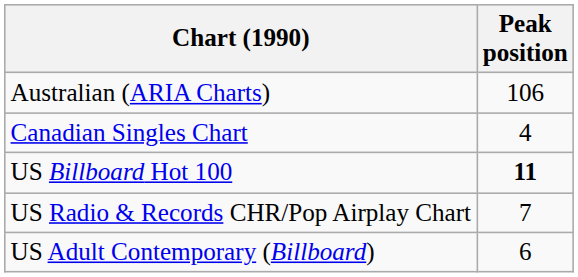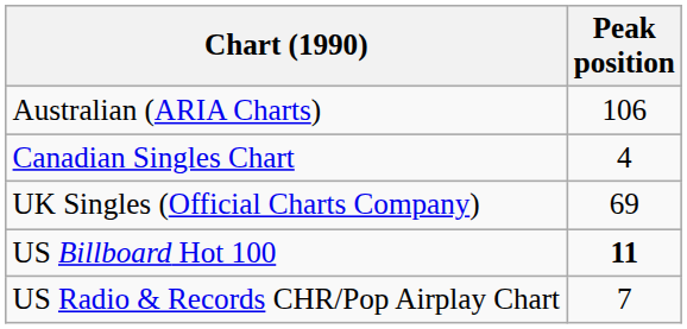 <table class="wikitable sortable">
 <tr>
 <th>Chart (1990)</th>
 <th>Peak<br>position</th>
 </tr>
 <tr>
 <td>Australian (<a href='#'>ARIA Charts</a>)</td>
 <td align="center">106</td>
 </tr>
 <tr>
 <td align="left"><a href='#'>Canadian Singles Chart</a></td>
 <td align="center">4</td>
 </tr>
 <tr>
+<td align="left">UK Singles (<a href='#'>Official Charts Company</a>)</td>
+<td align="center">69</td>
+</tr>
+<tr>
 <td align="left">US <a href='#'><em>Billboard</em> Hot 100</a></td>
 <td align="center"><strong>11</strong></td>
 </tr>
 <tr>
 <td align="left">US <a href='#'>Radio & Records</a> CHR/Pop Airplay Chart</td>
 <td align="center">7</td>
 </tr>
-<tr>
-<td align="left">US <a href='#'>Adult Contemporary</a> (<em><a href='#'>Billboard</a></em>)</td>
-<td align="center">6</td>
-</tr>
 </table>
